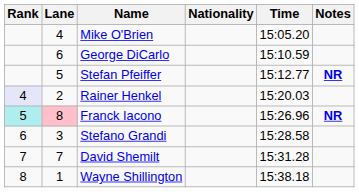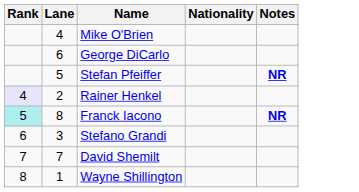 <table class="wikitable sortable" style="text-align:center">
 <tr>
 <th>Rank</th>
 <th>Lane</th>
 <th>Name</th>
 <th>Nationality</th>
-<th>Time</th>
 <th>Notes</th>
 </tr>
 <tr>
 <td></td>
 <td>4</td>
 <td align=left><a href='#'>Mike O'Brien</a></td>
 <td align=left></td>
-<td>15:05.20</td>
 <td></td>
 </tr>
 <tr>
 <td></td>
 <td>6</td>
 <td align=left><a href='#'>George DiCarlo</a></td>
 <td align=left></td>
-<td>15:10.59</td>
 <td></td>
 </tr>
 <tr>
 <td></td>
 <td>5</td>
 <td align=left><a href='#'>Stefan Pfeiffer</a></td>
 <td align=left></td>
-<td>15:12.77</td>
 <td><strong><a href='#'>NR</a></strong></td>
 </tr>
 <tr>
 <td style="background: lavender;">4</td>
 <td>2</td>
 <td align=left><a href='#'>Rainer Henkel</a></td>
 <td align=left></td>
-<td>15:20.03</td>
 <td></td>
 </tr>
 <tr>
 <td style="background: paleturquoise;">5</td>
-<td style="background: pink;">8</td>
+<td>8</td>
 <td align=left><a href='#'>Franck Iacono</a></td>
 <td align=left></td>
-<td>15:26.96</td>
 <td><strong><a href='#'>NR</a></strong></td>
 </tr>
 <tr>
 <td>6</td>
 <td>3</td>
 <td align=left><a href='#'>Stefano Grandi</a></td>
 <td align=left></td>
-<td>15:28.58</td>
 <td></td>
 </tr>
 <tr>
 <td>7</td>
 <td>7</td>
 <td align=left><a href='#'>David Shemilt</a></td>
 <td align=left></td>
-<td>15:31.28</td>
 <td></td>
 </tr>
 <tr>
 <td>8</td>
 <td>1</td>
 <td align=left><a href='#'>Wayne Shillington</a></td>
 <td align=left></td>
-<td>15:38.18</td>
 <td></td>
 </tr>
 </table>
